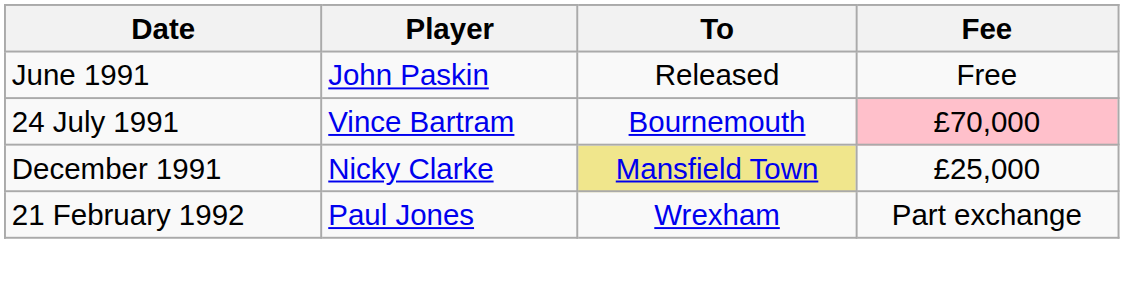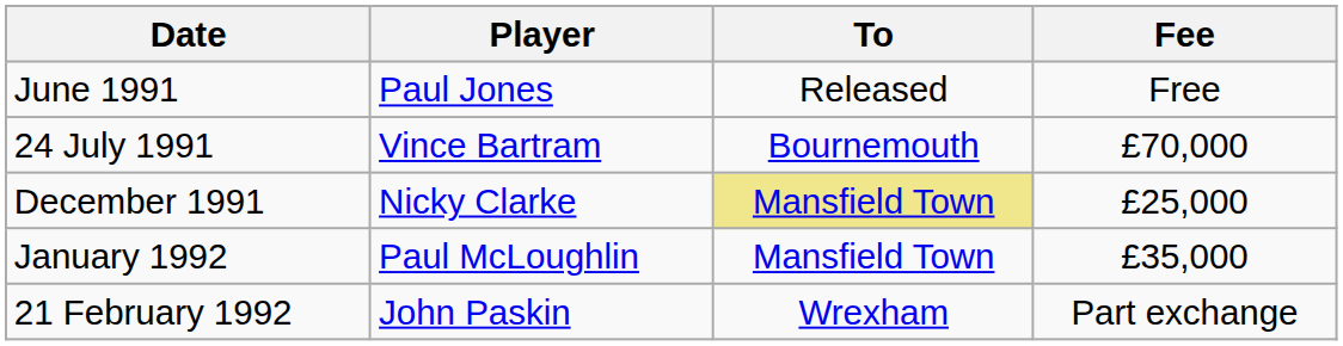 <table class="wikitable" style="text-align:center; font-size:95%;width:65%; text-align:left">
 <tr>
 <th><strong>Date</strong></th>
 <th><strong>Player</strong></th>
 <th><strong>To</strong></th>
 <th><strong>Fee</strong></th>
 </tr>
 <tr --->
 <td>June 1991</td>
-<td> <a href='#'>John Paskin</a></td>
+<td> <a href='#'>Paul Jones</a></td>
 <td align="center">Released</td>
 <td align="center">Free</td>
 </tr>
 <tr --->
 <td>24 July 1991</td>
 <td> <a href='#'>Vince Bartram</a></td>
 <td align="center"><a href='#'>Bournemouth</a></td>
-<td align="center" style="background: pink;">£70,000</td>
+<td align="center">£70,000</td>
 </tr>
 <tr --->
 <td>December 1991</td>
 <td> <a href='#'>Nicky Clarke</a></td>
 <td align="center" style="background: khaki;"><a href='#'>Mansfield Town</a></td>
 <td align="center">£25,000</td>
 </tr>
 <tr --->
+<td>January 1992</td>
+<td> <a href='#'>Paul McLoughlin</a></td>
+<td align="center"><a href='#'>Mansfield Town</a></td>
+<td align="center">£35,000</td>
+</tr>
+<tr --->
 <td>21 February 1992</td>
-<td> <a href='#'>Paul Jones</a></td>
+<td> <a href='#'>John Paskin</a></td>
 <td align="center"> <a href='#'>Wrexham</a></td>
 <td align="center">Part exchange</td>
 </tr>
 </table>
